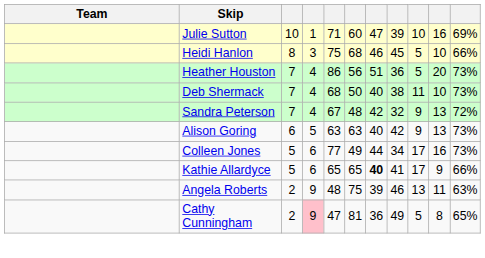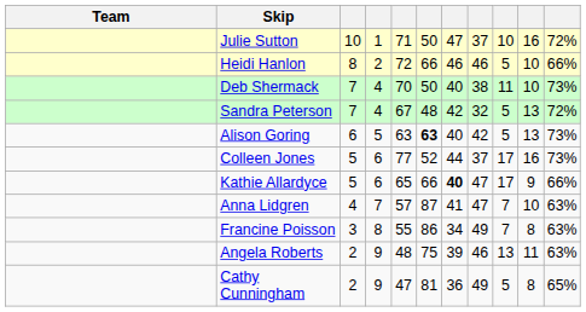 <table class="wikitable" style="text-align: center;">
 <tr>
 <th bgcolor="#efefef" width="220">Team</th>
 <th bgcolor="#efefef" width="125">Skip</th>
 <th width=20></th>
 <th width=20></th>
 <th width=20></th>
 <th width=20></th>
 <th width=20></th>
 <th width=20></th>
 <th width=20></th>
 <th width=20></th>
 <th width=20></th>
 </tr>
 <tr bgcolor="#ffc">
 <td style="text-align: left;"></td>
 <td style="text-align: left;"><a href='#'>Julie Sutton</a></td>
 <td>10</td>
 <td>1</td>
 <td>71</td>
-<td>60</td>
+<td>50</td>
 <td>47</td>
-<td>39</td>
+<td>37</td>
 <td>10</td>
 <td>16</td>
-<td>69%</td>
+<td>72%</td>
 </tr>
 <tr bgcolor="#ffc">
 <td style="text-align: left;"></td>
 <td style="text-align: left;"><a href='#'>Heidi Hanlon</a></td>
 <td>8</td>
-<td>3</td>
-<td>75</td>
-<td>68</td>
+<td>2</td>
+<td>72</td>
+<td>66</td>
 <td>46</td>
-<td>45</td>
+<td>46</td>
 <td>5</td>
 <td>10</td>
 <td>66%</td>
 </tr>
 <tr bgcolor="#ccffcc">
 <td style="text-align: left;"></td>
-<td style="text-align: left;"><a href='#'>Heather Houston</a></td>
-<td>7</td>
-<td>4</td>
-<td>86</td>
-<td>56</td>
-<td>51</td>
-<td>36</td>
-<td>5</td>
-<td>20</td>
-<td>73%</td>
-</tr>
-<tr bgcolor="#ccffcc">
-<td style="text-align: left;"></td>
 <td style="text-align: left;"><a href='#'>Deb Shermack</a></td>
 <td>7</td>
 <td>4</td>
-<td>68</td>
+<td>70</td>
 <td>50</td>
 <td>40</td>
 <td>38</td>
 <td>11</td>
 <td>10</td>
 <td>73%</td>
 </tr>
 <tr bgcolor="#ccffcc">
 <td style="text-align: left;"></td>
 <td style="text-align: left;"><a href='#'>Sandra Peterson</a></td>
 <td>7</td>
 <td>4</td>
 <td>67</td>
 <td>48</td>
 <td>42</td>
 <td>32</td>
-<td>9</td>
+<td>5</td>
 <td>13</td>
 <td>72%</td>
 </tr>
 <tr>
 <td style="text-align: left;"></td>
 <td style="text-align: left;"><a href='#'>Alison Goring</a></td>
 <td>6</td>
 <td>5</td>
 <td>63</td>
-<td>63</td>
+<td><strong>63</strong></td>
 <td>40</td>
 <td>42</td>
-<td>9</td>
+<td>5</td>
 <td>13</td>
 <td>73%</td>
 </tr>
 <tr>
 <td style="text-align: left;"></td>
 <td style="text-align: left;"><a href='#'>Colleen Jones</a></td>
 <td>5</td>
 <td>6</td>
 <td>77</td>
-<td>49</td>
+<td>52</td>
 <td>44</td>
-<td>34</td>
+<td>37</td>
 <td>17</td>
 <td>16</td>
 <td>73%</td>
 </tr>
 <tr>
 <td style="text-align: left;"></td>
 <td style="text-align: left;"><a href='#'>Kathie Allardyce</a></td>
 <td>5</td>
 <td>6</td>
 <td>65</td>
-<td>65</td>
+<td>66</td>
 <td><strong>40</strong></td>
-<td>41</td>
+<td>47</td>
 <td>17</td>
 <td>9</td>
 <td>66%</td>
+</tr>
+<tr>
+<td style="text-align: left;"></td>
+<td style="text-align: left;"><a href='#'>Anna Lidgren</a></td>
+<td>4</td>
+<td>7</td>
+<td>57</td>
+<td>87</td>
+<td>41</td>
+<td>47</td>
+<td>7</td>
+<td>10</td>
+<td>63%</td>
+</tr>
+<tr>
+<td style="text-align: left;"></td>
+<td style="text-align: left;"><a href='#'>Francine Poisson</a></td>
+<td>3</td>
+<td>8</td>
+<td>55</td>
+<td>86</td>
+<td>34</td>
+<td>49</td>
+<td>7</td>
+<td>8</td>
+<td>63%</td>
 </tr>
 <tr>
 <td style="text-align: left;"></td>
 <td style="text-align: left;"><a href='#'>Angela Roberts</a></td>
 <td>2</td>
 <td>9</td>
 <td>48</td>
 <td>75</td>
 <td>39</td>
 <td>46</td>
 <td>13</td>
 <td>11</td>
 <td>63%</td>
 </tr>
 <tr>
 <td style="text-align: left;"></td>
 <td style="text-align: left;"><a href='#'>Cathy Cunningham</a></td>
 <td>2</td>
-<td style="background: pink;">9</td>
+<td>9</td>
 <td>47</td>
 <td>81</td>
 <td>36</td>
 <td>49</td>
 <td>5</td>
 <td>8</td>
 <td>65%</td>
 </tr>
 </table>
